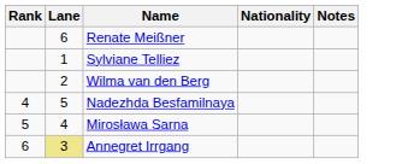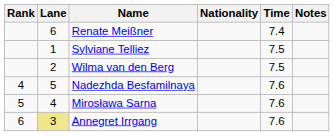 <table class="wikitable sortable" style="text-align:center">
 <tr>
 <th>Rank</th>
 <th>Lane</th>
 <th>Name</th>
 <th>Nationality</th>
+<th>Time</th>
 <th>Notes</th>
 </tr>
 <tr>
 <td></td>
 <td>6</td>
 <td align="left"><a href='#'>Renate Meißner</a></td>
 <td align=left></td>
+<td>7.4</td>
 <td></td>
 </tr>
 <tr>
 <td></td>
 <td>1</td>
 <td align="left"><a href='#'>Sylviane Telliez</a></td>
 <td align=left></td>
+<td>7.5</td>
 <td></td>
 </tr>
 <tr>
 <td></td>
 <td>2</td>
 <td align="left"><a href='#'>Wilma van den Berg</a></td>
 <td align=left></td>
+<td>7.5</td>
 <td></td>
 </tr>
 <tr>
 <td>4</td>
 <td>5</td>
 <td align="left"><a href='#'>Nadezhda Besfamilnaya</a></td>
 <td align=left></td>
+<td>7.6</td>
 <td></td>
 </tr>
 <tr>
 <td>5</td>
 <td>4</td>
 <td align="left"><a href='#'>Mirosława Sarna</a></td>
 <td align=left></td>
+<td>7.6</td>
 <td></td>
 </tr>
 <tr>
 <td>6</td>
 <td style="background: khaki;">3</td>
 <td align="left"><a href='#'>Annegret Irrgang</a></td>
 <td align=left></td>
+<td>7.6</td>
 <td></td>
 </tr>
 </table>
